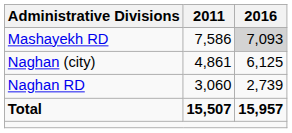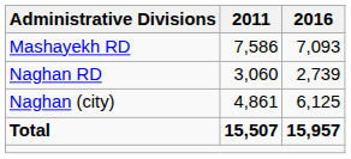 <table class="wikitable">
 <tr>
 <th>Administrative Divisions</th>
 <th>2011</th>
 <th>2016</th>
 </tr>
 <tr>
 <td><a href='#'>Mashayekh RD</a></td>
 <td style="text-align: right;">7,586</td>
-<td style="background: lightgrey; text-align: right;">7,093</td>
+<td style="text-align: right;">7,093</td>
+</tr>
+<tr>
+<td><a href='#'>Naghan RD</a></td>
+<td style="text-align: right;">3,060</td>
+<td style="text-align: right;">2,739</td>
 </tr>
 <tr>
 <td><a href='#'>Naghan</a> (city)</td>
 <td style="text-align: right;">4,861</td>
 <td style="text-align: right;">6,125</td>
-</tr>
-<tr>
-<td><a href='#'>Naghan RD</a></td>
-<td style="text-align: right;">3,060</td>
-<td style="text-align: right;">2,739</td>
 </tr>
 <tr>
 <td><strong>Total</strong></td>
 <td style="text-align: right;"><strong>15,507</strong></td>
 <td style="text-align: right;"><strong>15,957</strong></td>
 </tr>
 <tr>
 <td colspan=3></td>
 </tr>
 </table>
